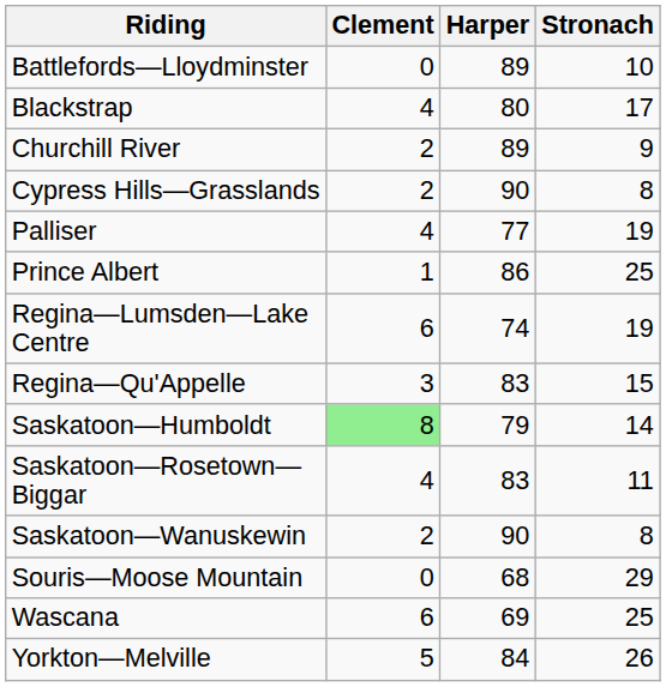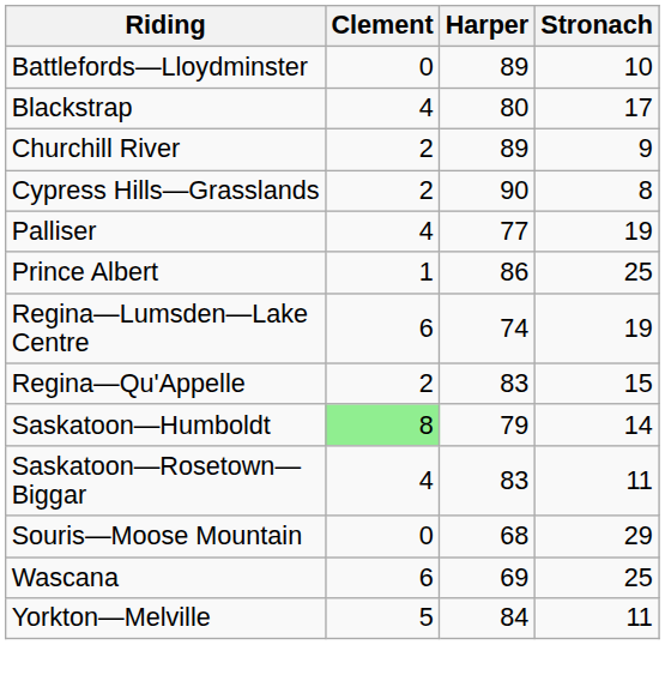 <table class="wikitable">
 <tr>
 <th>Riding</th>
 <th>Clement</th>
 <th>Harper</th>
 <th>Stronach</th>
 </tr>
 <tr>
 <td>Battlefords—Lloydminster</td>
 <td style="text-align:right;">0</td>
 <td style="text-align:right;">89</td>
 <td style="text-align:right;">10</td>
 </tr>
 <tr>
 <td>Blackstrap</td>
 <td style="text-align:right;">4</td>
 <td style="text-align:right;">80</td>
 <td style="text-align:right;">17</td>
 </tr>
 <tr>
 <td>Churchill River</td>
 <td style="text-align:right;">2</td>
 <td style="text-align:right;">89</td>
 <td style="text-align:right;">9</td>
 </tr>
 <tr>
 <td>Cypress Hills—Grasslands</td>
 <td style="text-align:right;">2</td>
 <td style="text-align:right;">90</td>
 <td style="text-align:right;">8</td>
 </tr>
 <tr>
 <td>Palliser</td>
 <td style="text-align:right;">4</td>
 <td style="text-align:right;">77</td>
 <td style="text-align:right;">19</td>
 </tr>
 <tr>
 <td>Prince Albert</td>
 <td style="text-align:right;">1</td>
 <td style="text-align:right;">86</td>
 <td style="text-align:right;">25</td>
 </tr>
 <tr>
 <td>Regina—Lumsden—Lake <br>Centre</td>
 <td style="text-align:right;">6</td>
 <td style="text-align:right;">74</td>
 <td style="text-align:right;">19</td>
 </tr>
 <tr>
 <td>Regina—Qu'Appelle</td>
-<td style="text-align:right;">3</td>
+<td style="text-align:right;">2</td>
 <td style="text-align:right;">83</td>
 <td style="text-align:right;">15</td>
 </tr>
 <tr>
 <td>Saskatoon—Humboldt</td>
 <td style="background: lightgreen; text-align:right;">8</td>
 <td style="text-align:right;">79</td>
 <td style="text-align:right;">14</td>
 </tr>
 <tr>
 <td>Saskatoon—Rosetown—<br>Biggar</td>
 <td style="text-align:right;">4</td>
 <td style="text-align:right;">83</td>
 <td style="text-align:right;">11</td>
-</tr>
-<tr>
-<td>Saskatoon—Wanuskewin</td>
-<td style="text-align:right;">2</td>
-<td style="text-align:right;">90</td>
-<td style="text-align:right;">8</td>
 </tr>
 <tr>
 <td>Souris—Moose Mountain</td>
 <td style="text-align:right;">0</td>
 <td style="text-align:right;">68</td>
 <td style="text-align:right;">29</td>
 </tr>
 <tr>
 <td>Wascana</td>
 <td style="text-align:right;">6</td>
 <td style="text-align:right;">69</td>
 <td style="text-align:right;">25</td>
 </tr>
 <tr>
 <td>Yorkton—Melville</td>
 <td style="text-align:right;">5</td>
 <td style="text-align:right;">84</td>
-<td style="text-align:right;">26</td>
+<td style="text-align:right;">11</td>
 </tr>
 </table>
